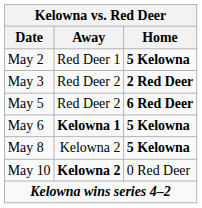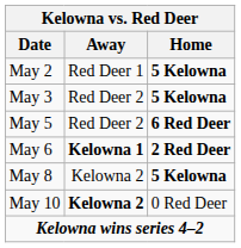 <table class="wikitable">
 <tr>
 <th bgcolor="#DDDDDD" colspan="4">Kelowna vs. Red Deer</th>
 </tr>
 <tr>
 <th>Date</th>
 <th>Away</th>
 <th>Home</th>
 </tr>
 <tr>
 <td>May 2</td>
 <td align="right">Red Deer 1</td>
 <td><strong>5 Kelowna</strong></td>
 </tr>
 <tr>
 <td>May 3</td>
 <td align="right">Red Deer 2</td>
-<td><strong>2 Red Deer</strong></td>
+<td><strong>5 Kelowna</strong></td>
 </tr>
 <tr>
 <td>May 5</td>
 <td align="right">Red Deer 2</td>
 <td><strong>6 Red Deer</strong></td>
 </tr>
 <tr>
 <td>May 6</td>
 <td align="right"><strong>Kelowna 1</strong></td>
-<td><strong>5 Kelowna</strong></td>
+<td><strong>2 Red Deer</strong></td>
 </tr>
 <tr>
 <td>May 8</td>
 <td align="right">Kelowna 2</td>
 <td><strong>5 Kelowna</strong></td>
 </tr>
 <tr>
 <td>May 10</td>
 <td align="right"><strong>Kelowna 2</strong></td>
 <td>0 Red Deer</td>
 </tr>
 <tr align="center">
 <td colspan="4"><strong><em>Kelowna wins series 4–2</em></strong></td>
 </tr>
 </table>
